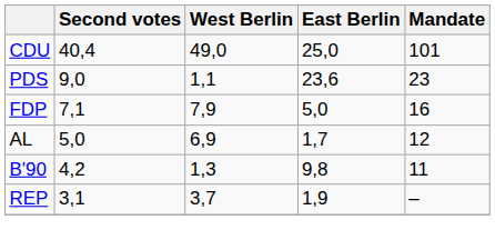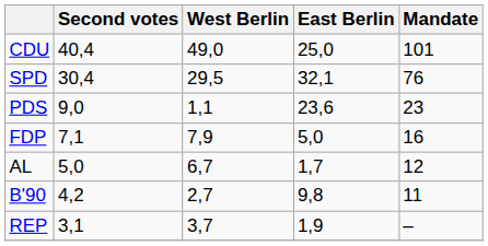 <table class="wikitable float-right">
 <tr class="hintergrundfarbe5" style="text-align:center">
 <th></th>
 <th>Second votes</th>
 <th>West Berlin</th>
 <th>East Berlin</th>
 <th>Mandate</th>
 </tr>
 <tr>
 <td><a href='#'>CDU</a></td>
 <td>40,4</td>
 <td>49,0</td>
 <td>25,0</td>
 <td>101</td>
+</tr>
+<tr>
+<td><a href='#'>SPD</a></td>
+<td>30,4</td>
+<td>29,5</td>
+<td>32,1</td>
+<td>76</td>
 </tr>
 <tr>
 <td><a href='#'>PDS</a></td>
 <td>9,0</td>
 <td>1,1</td>
 <td>23,6</td>
 <td>23</td>
 </tr>
 <tr>
 <td><a href='#'>FDP</a></td>
 <td>7,1</td>
 <td>7,9</td>
 <td>5,0</td>
 <td>16</td>
 </tr>
 <tr>
 <td>AL</td>
 <td>5,0</td>
-<td>6,9</td>
+<td>6,7</td>
 <td>1,7</td>
 <td>12</td>
 </tr>
 <tr>
 <td><a href='#'>B'90</a></td>
 <td>4,2</td>
-<td>1,3</td>
+<td>2,7</td>
 <td>9,8</td>
 <td>11</td>
 </tr>
 <tr>
 <td><a href='#'>REP</a></td>
 <td>3,1</td>
 <td>3,7</td>
 <td>1,9</td>
 <td>–</td>
 </tr>
 <tr>
 </tr>
 </table>
